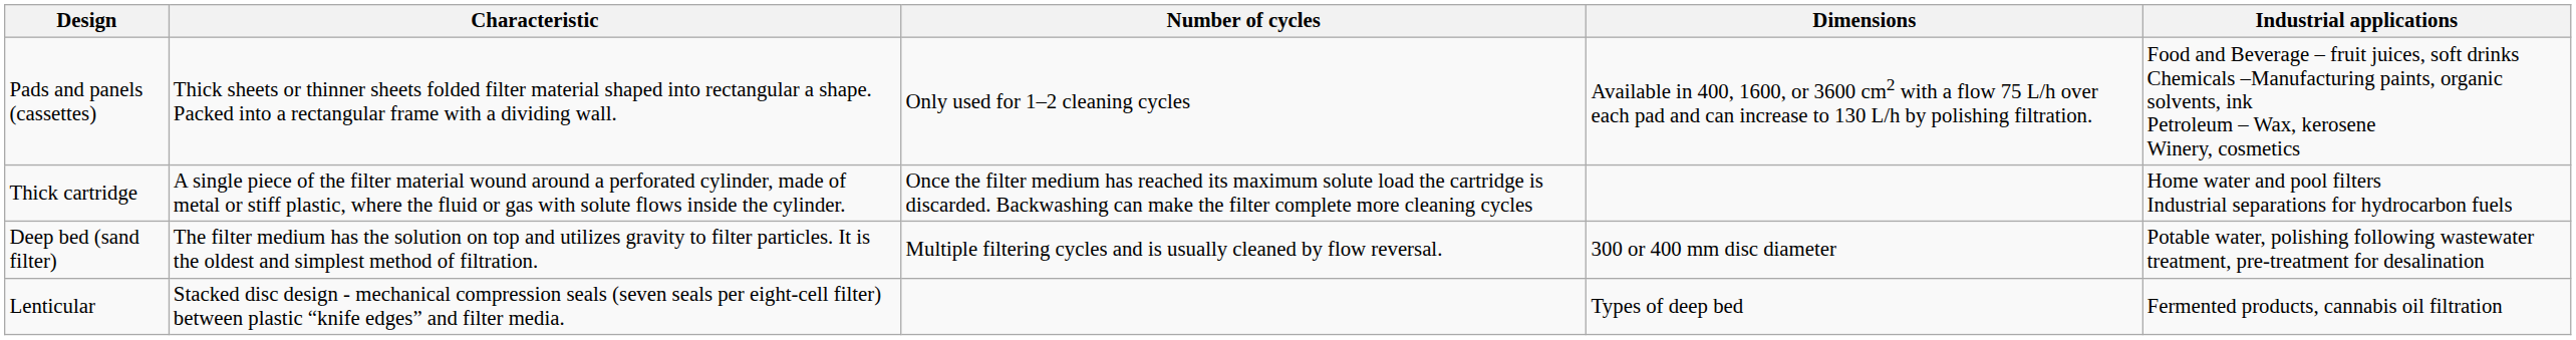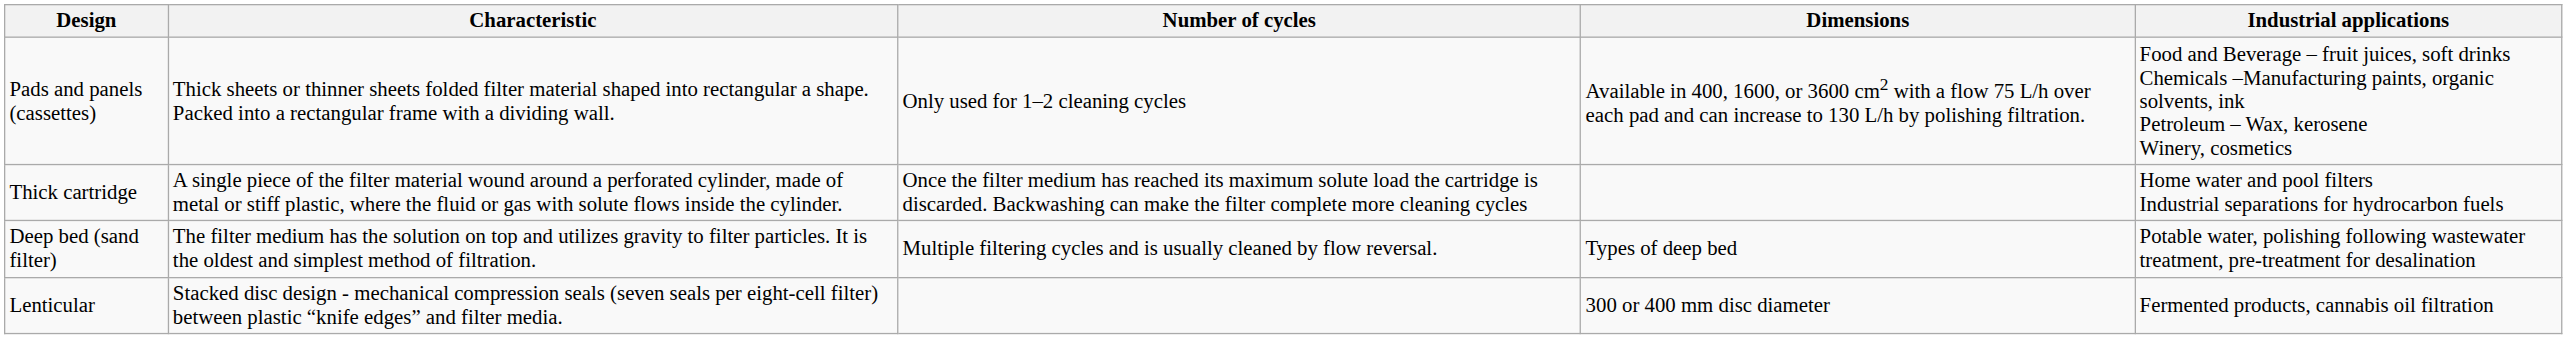 <table class="wikitable">
 <tr>
 <th>Design</th>
 <th>Characteristic</th>
 <th>Number of cycles</th>
 <th>Dimensions</th>
 <th>Industrial applications</th>
 </tr>
 <tr>
 <td>Pads and panels (cassettes)</td>
 <td>Thick sheets or thinner sheets folded filter material shaped into rectangular a shape.<br>Packed into a rectangular frame with a dividing wall.</td>
 <td>Only used for 1–2 cleaning cycles</td>
 <td>Available in 400, 1600, or 3600 cm<sup>2</sup> with a flow 75 L/h over each pad and can increase to 130 L/h by polishing filtration.</td>
 <td>Food and Beverage – fruit juices, soft drinks<br>Chemicals –Manufacturing paints, organic solvents, ink<br>Petroleum – Wax, kerosene<br>Winery, cosmetics</td>
 </tr>
 <tr>
 <td>Thick cartridge</td>
 <td>A single piece of the filter material wound around a perforated cylinder, made of metal or stiff plastic, where the fluid or gas with solute flows inside the cylinder.</td>
 <td>Once the filter medium has reached its maximum solute load the cartridge is discarded. Backwashing can make the filter complete more cleaning cycles</td>
 <td></td>
 <td>Home water and pool filters<br>Industrial separations for hydrocarbon fuels </td>
 </tr>
 <tr>
 <td>Deep bed (sand filter)</td>
 <td>The filter medium has the solution on top and utilizes gravity to filter particles. It is the oldest and simplest method of filtration.</td>
 <td>Multiple filtering cycles and is usually cleaned by flow reversal.</td>
-<td>300 or 400 mm disc diameter</td>
+<td>Types of deep bed</td>
 <td>Potable water, polishing following wastewater treatment, pre-treatment for desalination</td>
 </tr>
 <tr>
 <td>Lenticular</td>
 <td>Stacked disc design - mechanical compression seals (seven seals per eight-cell filter) between plastic “knife edges” and filter media.</td>
 <td></td>
-<td>Types of deep bed</td>
+<td>300 or 400 mm disc diameter</td>
 <td>Fermented products, cannabis oil filtration</td>
 </tr>
 </table>
